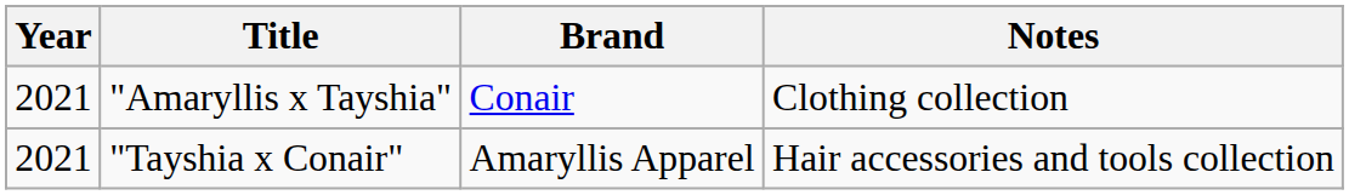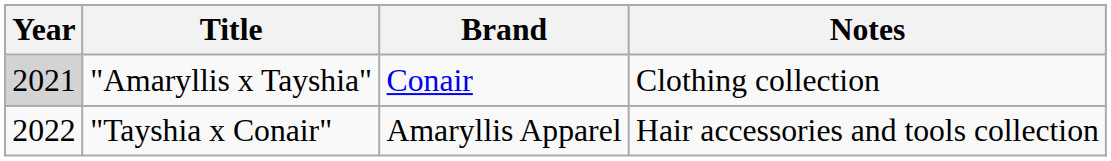 <table class="wikitable">
 <tr>
 <th>Year</th>
 <th>Title</th>
 <th>Brand</th>
 <th>Notes</th>
 </tr>
 <tr>
-<td>2021</td>
+<td style="background: lightgrey;">2021</td>
 <td>"Amaryllis x Tayshia"</td>
 <td><a href='#'>Conair</a></td>
 <td>Clothing collection</td>
 </tr>
 <tr>
-<td>2021</td>
+<td>2022</td>
 <td>"Tayshia x Conair"</td>
 <td>Amaryllis Apparel</td>
 <td>Hair accessories and tools collection</td>
 </tr>
 </table>
